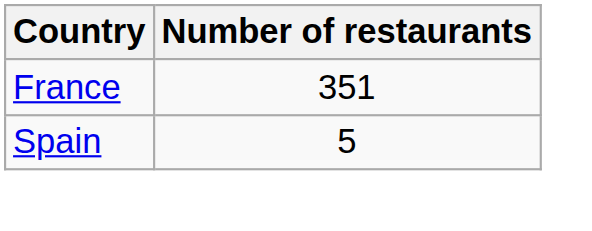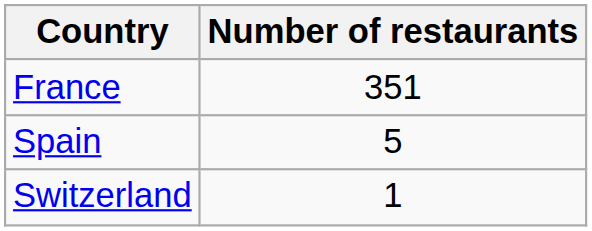 <table class="wikitable alternance centre">
 <tr --->
 <th>Country</th>
 <th>Number of restaurants</th>
 </tr>
 <tr --->
 <td><a href='#'>France</a></td>
 <td align=center>351</td>
 </tr>
 <tr>
 <td><a href='#'>Spain</a></td>
 <td align=center>5</td>
 </tr>
+<tr>
+<td><a href='#'>Switzerland</a></td>
+<td align=center>1</td>
+</tr>
 </table>
